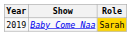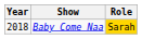 <table class="wikitable">
 <tr>
 <th>Year</th>
 <th>Show</th>
 <th>Role</th>
 </tr>
 <tr>
-<td>2019</td>
+<td>2018</td>
 <td><em><a href='#'>Baby Come Naa</a></em></td>
 <td style="background: gold;">Sarah</td>
 </tr>
 </table>
